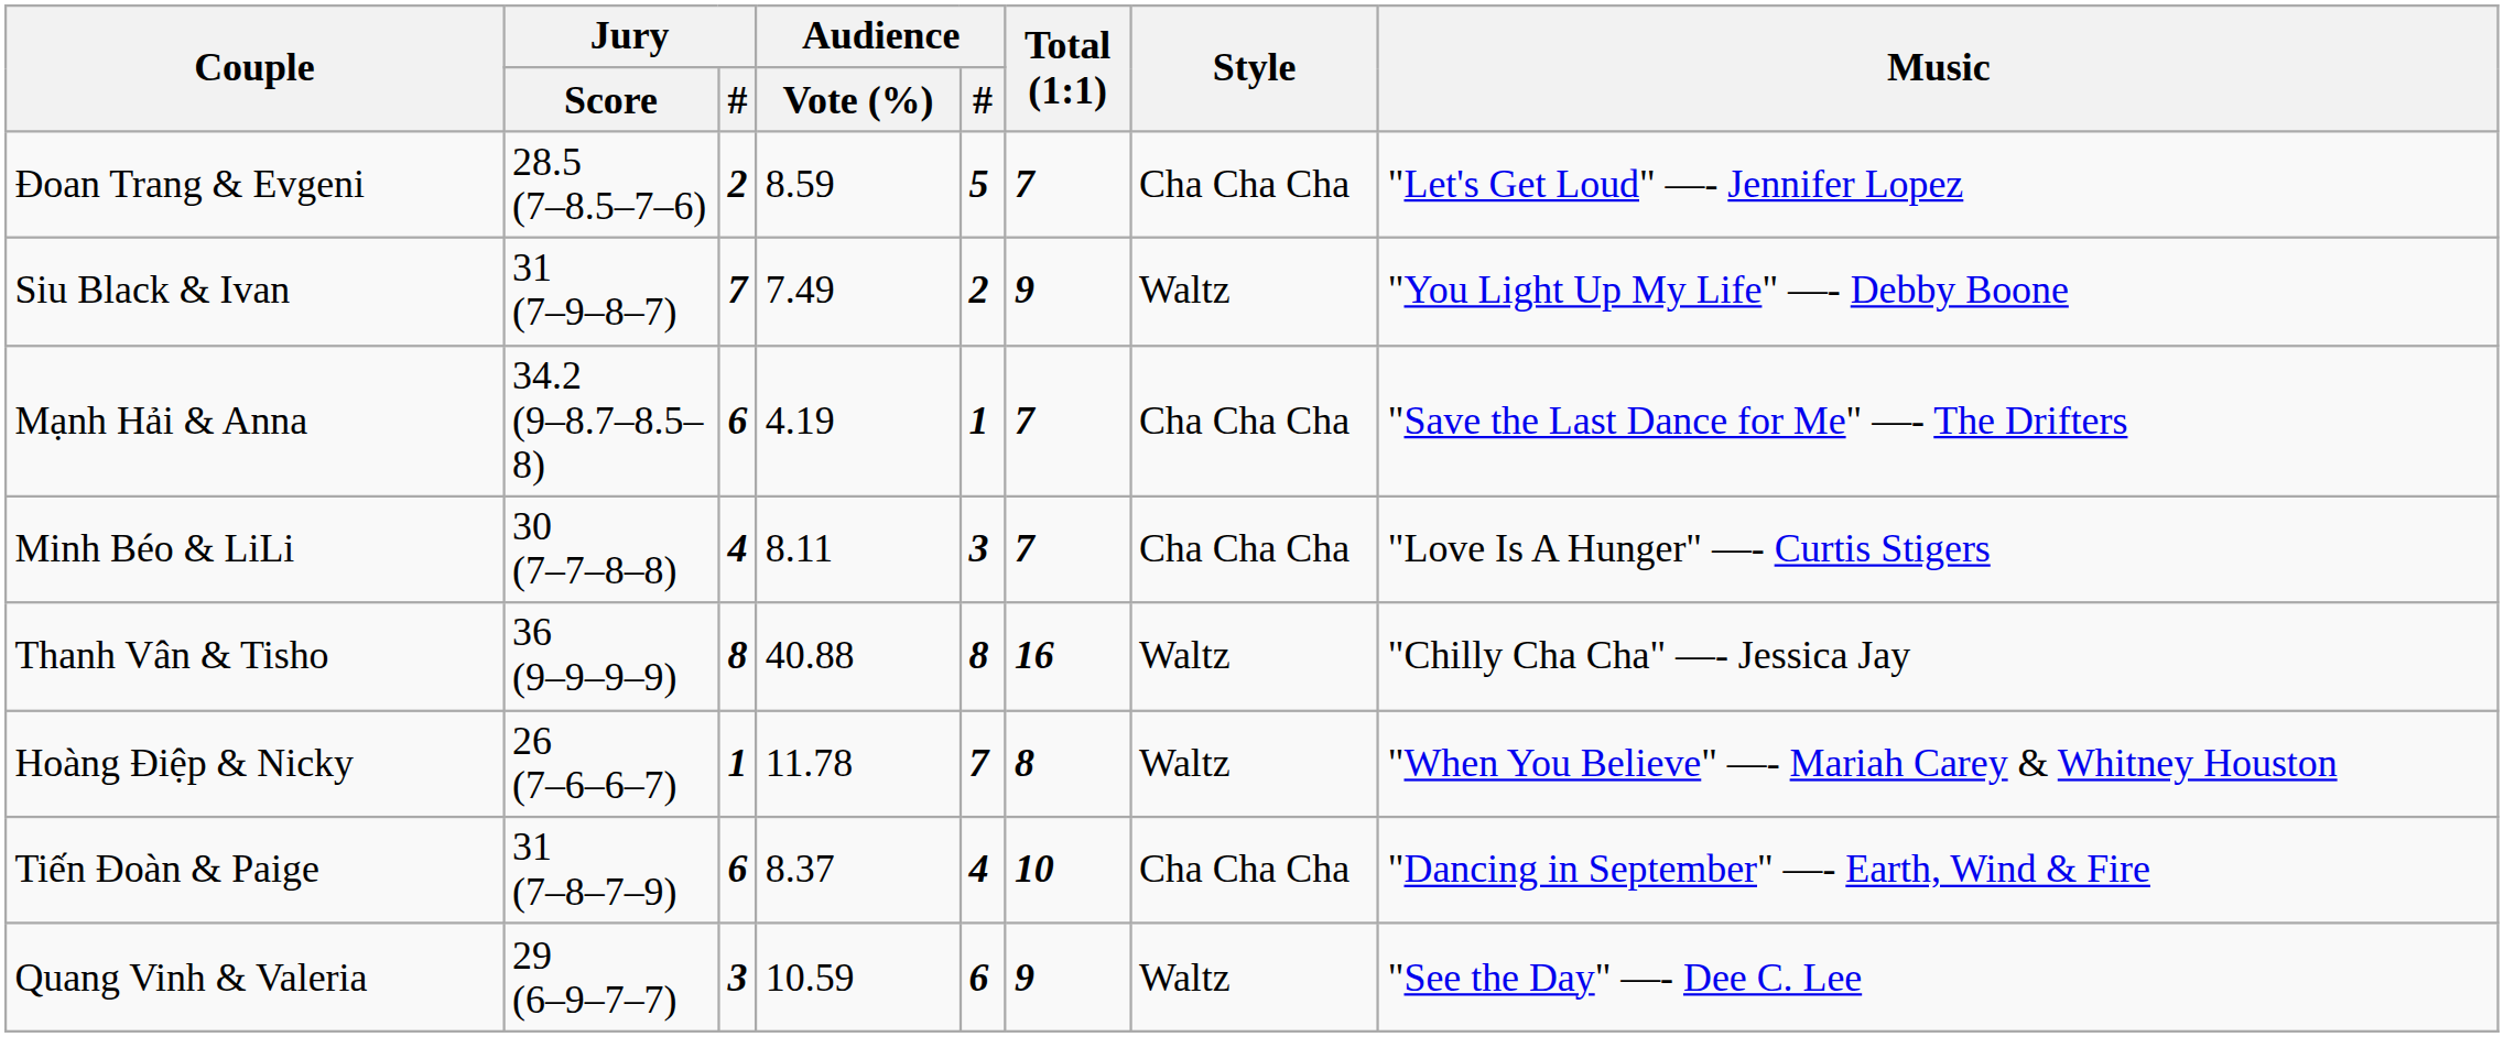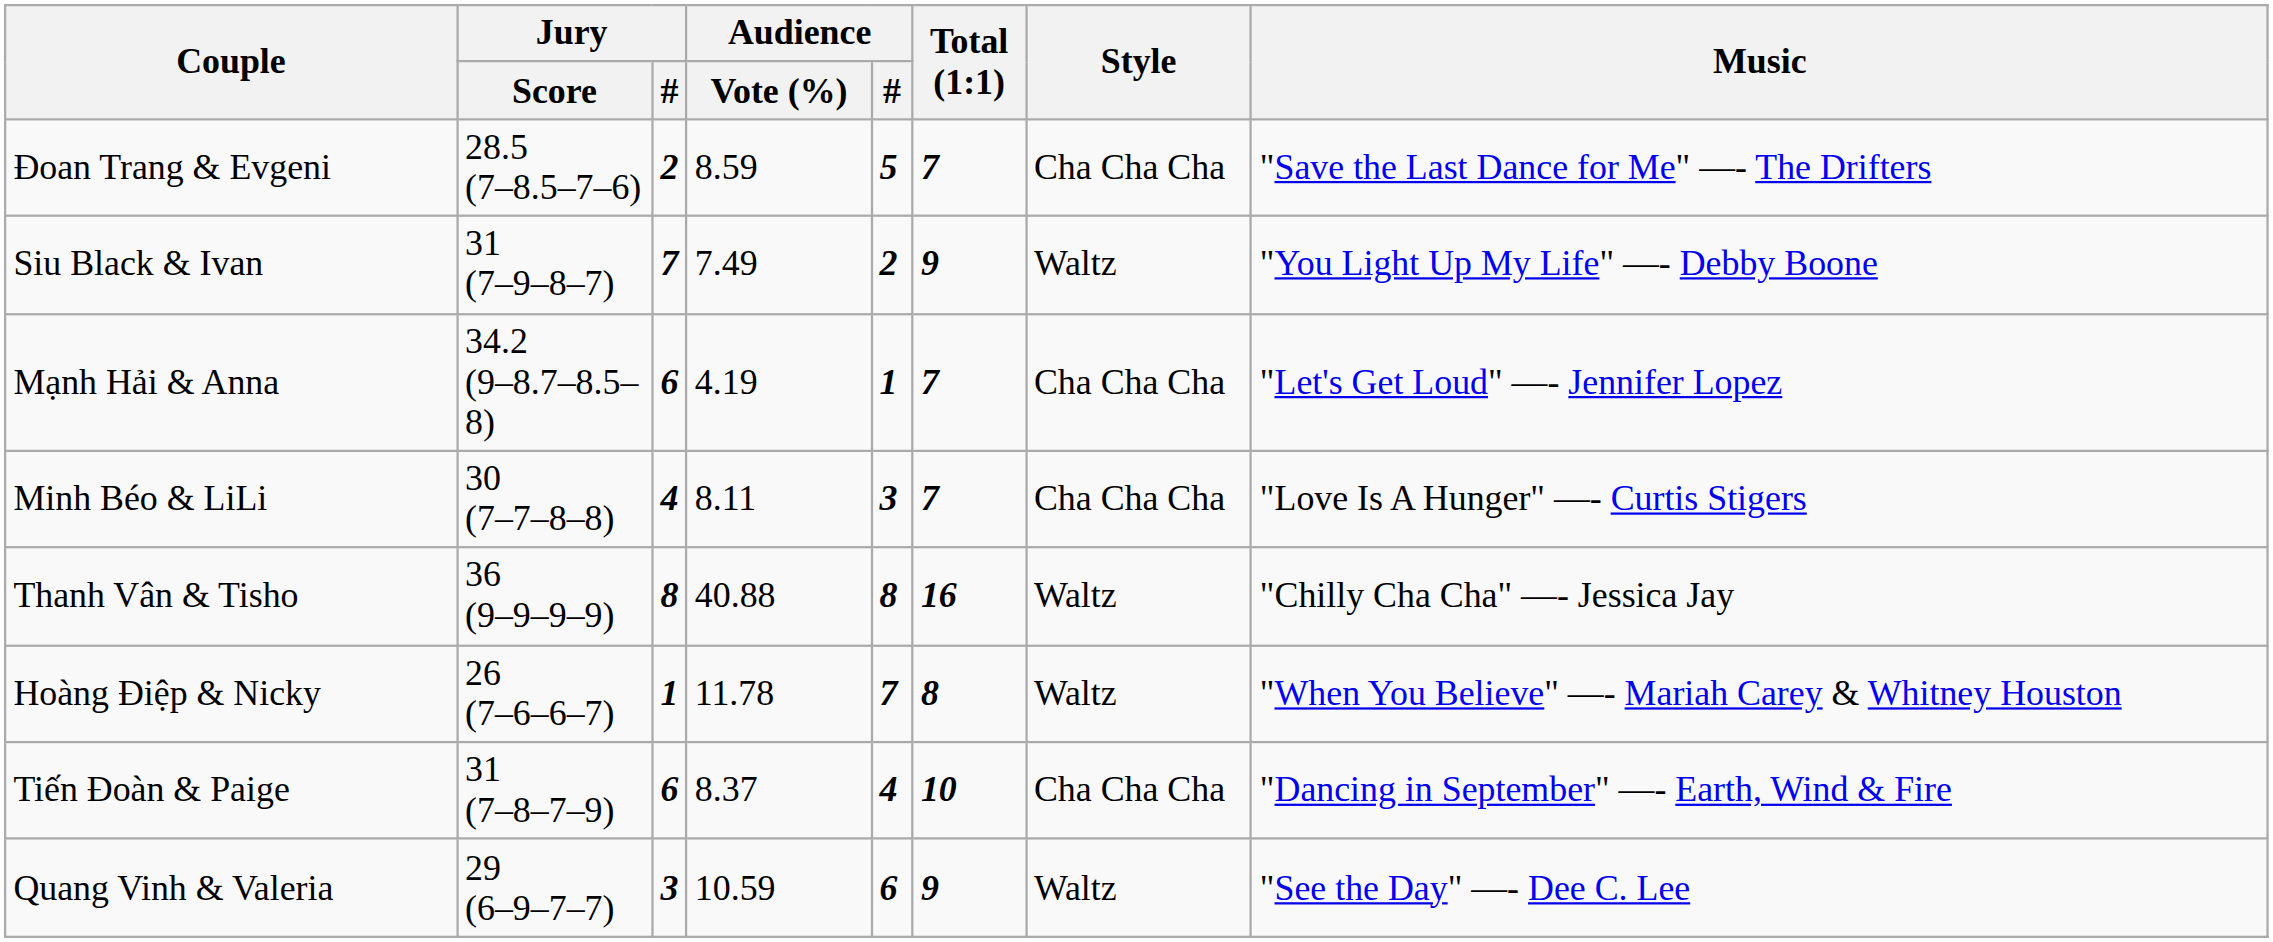 <table class="wikitable" style="width:80%;">
 <tr>
 <th rowspan=2 style="width:20%;">Couple</th>
 <th colspan=2 style="width:10%;">Jury</th>
 <th colspan=2 style="width:10%;">Audience</th>
 <th rowspan=2 style="width:5%;">Total<br> (1:1)</th>
 <th rowspan=2 style="width:10%;">Style</th>
 <th rowspan=2 style="width:45%;">Music</th>
 </tr>
 <tr>
 <th>Score</th>
 <th>#</th>
 <th>Vote (%)</th>
 <th>#</th>
 </tr>
 <tr>
 <td>Đoan Trang & Evgeni</td>
 <td>28.5<br> (7–8.5–7–6)</td>
 <td><strong><em>2</em></strong></td>
 <td>8.59</td>
 <td><strong><em>5</em></strong></td>
 <td><strong><em>7</em></strong></td>
 <td>Cha Cha Cha</td>
-<td>"<a href='#'>Let's Get Loud</a>" —- <a href='#'>Jennifer Lopez</a></td>
+<td>"<a href='#'>Save the Last Dance for Me</a>" —- <a href='#'>The Drifters</a></td>
 </tr>
 <tr>
 <td>Siu Black & Ivan</td>
 <td>31<br> (7–9–8–7)</td>
 <td><strong><em>7</em></strong></td>
 <td>7.49</td>
 <td><strong><em>2</em></strong></td>
 <td><strong><em>9</em></strong></td>
 <td>Waltz</td>
 <td>"<a href='#'>You Light Up My Life</a>" —- <a href='#'>Debby Boone</a></td>
 </tr>
 <tr>
 <td>Mạnh Hải & Anna</td>
 <td>34.2<br> (9–8.7–8.5–8)</td>
 <td><strong><em>6</em></strong></td>
 <td>4.19</td>
 <td><strong><em>1</em></strong></td>
 <td><strong><em>7</em></strong></td>
 <td>Cha Cha Cha</td>
-<td>"<a href='#'>Save the Last Dance for Me</a>" —- <a href='#'>The Drifters</a></td>
+<td>"<a href='#'>Let's Get Loud</a>" —- <a href='#'>Jennifer Lopez</a></td>
 </tr>
 <tr>
 <td>Minh Béo & LiLi</td>
 <td>30<br> (7–7–8–8)</td>
 <td><strong><em>4</em></strong></td>
 <td>8.11</td>
 <td><strong><em>3</em></strong></td>
 <td><strong><em>7</em></strong></td>
 <td>Cha Cha Cha</td>
 <td>"Love Is A Hunger" —- <a href='#'>Curtis Stigers</a></td>
 </tr>
 <tr>
 <td>Thanh Vân & Tisho</td>
 <td>36<br> (9–9–9–9)</td>
 <td><strong><em>8</em></strong></td>
 <td>40.88</td>
 <td><strong><em>8</em></strong></td>
 <td><strong><em>16</em></strong></td>
 <td>Waltz</td>
 <td>"Chilly Cha Cha" —- Jessica Jay</td>
 </tr>
 <tr>
 <td>Hoàng Điệp & Nicky</td>
 <td>26<br> (7–6–6–7)</td>
 <td><strong><em>1</em></strong></td>
 <td>11.78</td>
 <td><strong><em>7</em></strong></td>
 <td><strong><em>8</em></strong></td>
 <td>Waltz</td>
 <td>"<a href='#'>When You Believe</a>" —- <a href='#'>Mariah Carey</a> & <a href='#'>Whitney Houston</a></td>
 </tr>
 <tr>
 <td>Tiến Đoàn & Paige</td>
 <td>31<br> (7–8–7–9)</td>
 <td><strong><em>6</em></strong></td>
 <td>8.37</td>
 <td><strong><em>4</em></strong></td>
 <td><strong><em>10</em></strong></td>
 <td>Cha Cha Cha</td>
 <td>"<a href='#'>Dancing in September</a>" —- <a href='#'>Earth, Wind & Fire</a></td>
 </tr>
 <tr>
 <td>Quang Vinh & Valeria</td>
 <td>29<br> (6–9–7–7)</td>
 <td><strong><em>3</em></strong></td>
 <td>10.59</td>
 <td><strong><em>6</em></strong></td>
 <td><strong><em>9</em></strong></td>
 <td>Waltz</td>
 <td>"<a href='#'>See the Day</a>" —- <a href='#'>Dee C. Lee</a></td>
 </tr>
 <tr>
 </tr>
 </table>
